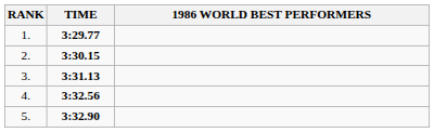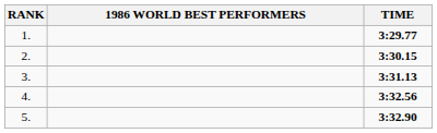 <table class="wikitable" style="border-collapse: collapse; font-size: 90%;">
 <tr>
 <th>RANK</th>
+<th align="center" style="width: 25em">1986 WORLD BEST PERFORMERS</th>
 <th align="center" style="width: 5em">TIME</th>
-<th align="center" style="width: 25em">1986 WORLD BEST PERFORMERS</th>
 </tr>
 <tr>
 <td align="center">1.</td>
+<td></td>
 <td align="center"><strong>3:29.77</strong></td>
-<td></td>
 </tr>
 <tr>
 <td align="center">2.</td>
+<td></td>
 <td align="center"><strong>3:30.15</strong></td>
-<td></td>
 </tr>
 <tr>
 <td align="center">3.</td>
+<td></td>
 <td align="center"><strong>3:31.13</strong></td>
-<td></td>
 </tr>
 <tr>
 <td align="center">4.</td>
+<td></td>
 <td align="center"><strong>3:32.56</strong></td>
-<td></td>
 </tr>
 <tr>
 <td align="center">5.</td>
+<td></td>
 <td align="center"><strong>3:32.90</strong></td>
-<td></td>
 </tr>
 </table>
